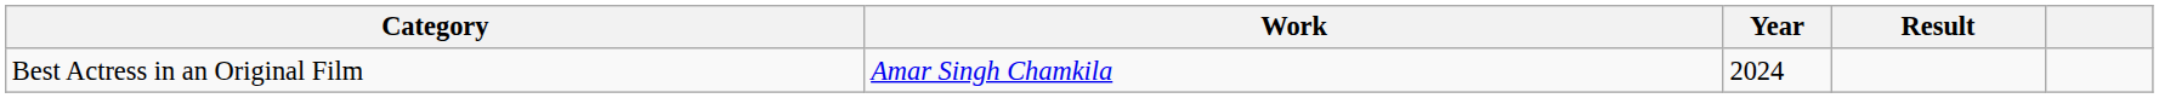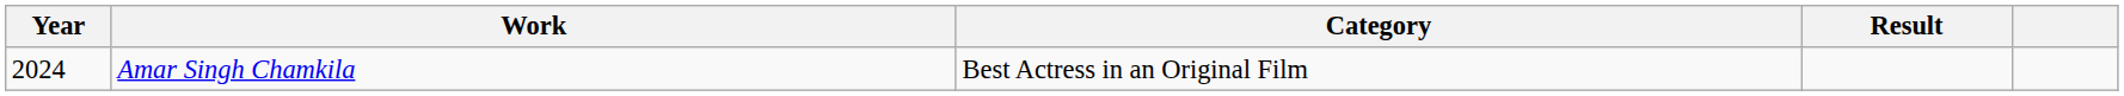 <table class="wikitable" style="width:100%;">
 <tr>
+<th width=5%>Year</th>
+<th style="width:40%;">Work</th>
 <th style="width:40%;">Category</th>
-<th style="width:40%;">Work</th>
-<th width=5%>Year</th>
 <th style="width:10%;">Result</th>
 <th width=5%></th>
 </tr>
 <tr>
+<td>2024</td>
+<td><em><a href='#'>Amar Singh Chamkila</a></em></td>
 <td>Best Actress in an Original Film</td>
-<td><em><a href='#'>Amar Singh Chamkila</a></em></td>
-<td>2024</td>
 <td></td>
 <td></td>
 </tr>
 </table>
